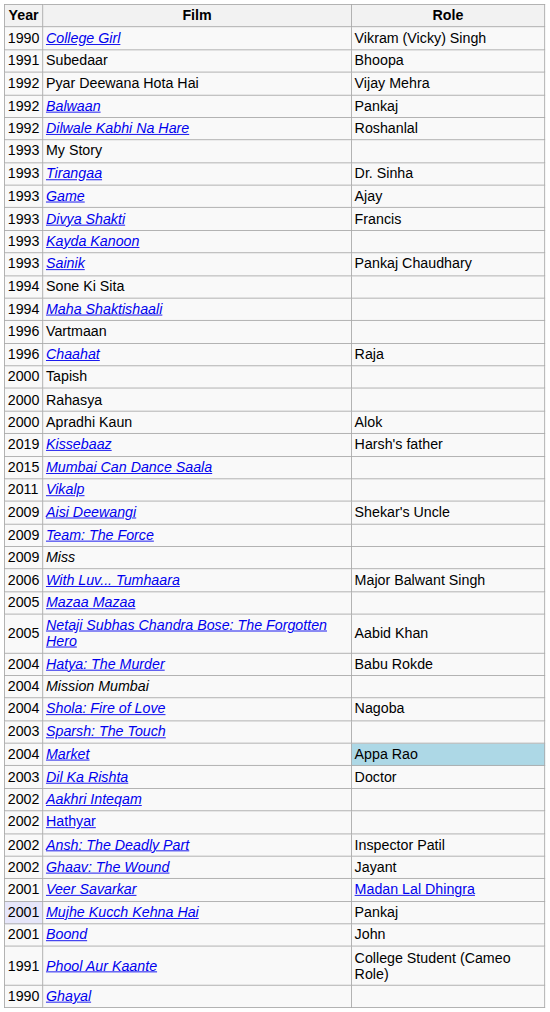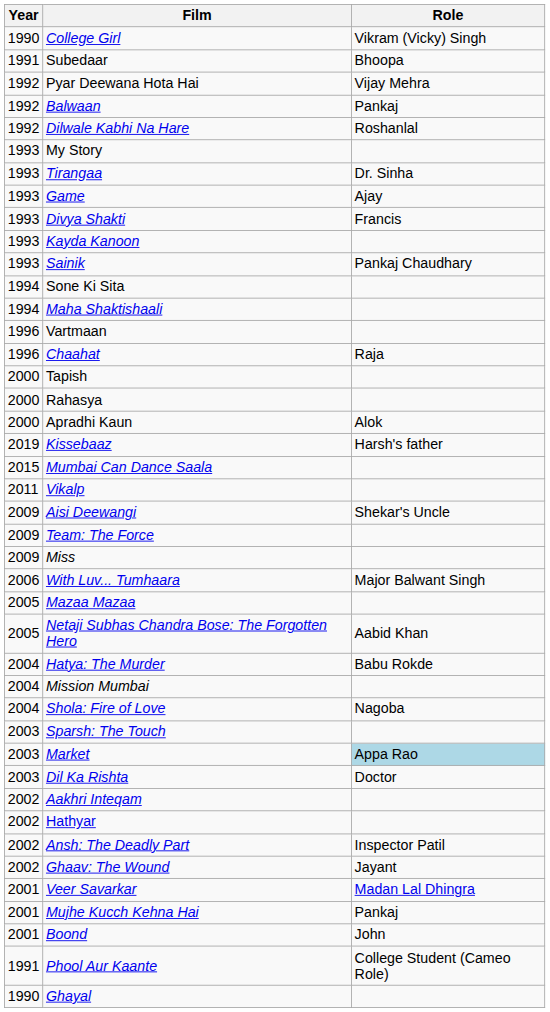 <table class="wikitable sortable">
 <tr>
 <th>Year</th>
 <th>Film</th>
 <th>Role</th>
 </tr>
 <tr>
 <td>1990</td>
 <td><em><a href='#'>College Girl</a></em></td>
 <td>Vikram (Vicky) Singh</td>
 </tr>
 <tr>
 <td>1991</td>
 <td>Subedaar</td>
 <td>Bhoopa</td>
 </tr>
 <tr>
 <td>1992</td>
 <td>Pyar Deewana Hota Hai</td>
 <td>Vijay Mehra</td>
 </tr>
 <tr>
 <td>1992</td>
 <td><em><a href='#'>Balwaan</a></em></td>
 <td>Pankaj</td>
 </tr>
 <tr>
 <td>1992</td>
 <td><em><a href='#'>Dilwale Kabhi Na Hare</a></em></td>
 <td>Roshanlal</td>
 </tr>
 <tr>
 <td>1993</td>
 <td>My Story</td>
 <td></td>
 </tr>
 <tr>
 <td>1993</td>
 <td><em><a href='#'>Tirangaa</a></em></td>
 <td>Dr. Sinha</td>
 </tr>
 <tr>
 <td>1993</td>
 <td><em><a href='#'>Game</a></em></td>
 <td>Ajay</td>
 </tr>
 <tr>
 <td>1993</td>
 <td><em><a href='#'>Divya Shakti</a></em></td>
 <td>Francis</td>
 </tr>
 <tr>
 <td>1993</td>
 <td><em><a href='#'>Kayda Kanoon</a></em></td>
 <td></td>
 </tr>
 <tr>
 <td>1993</td>
 <td><em><a href='#'>Sainik</a></em></td>
 <td>Pankaj Chaudhary</td>
 </tr>
 <tr>
 <td>1994</td>
 <td>Sone Ki Sita</td>
 <td></td>
 </tr>
 <tr>
 <td>1994</td>
 <td><em><a href='#'>Maha Shaktishaali</a></em></td>
 <td></td>
 </tr>
 <tr>
 <td>1996</td>
 <td>Vartmaan</td>
 <td></td>
 </tr>
 <tr>
 <td>1996</td>
 <td><em><a href='#'>Chaahat</a></em></td>
 <td>Raja</td>
 </tr>
 <tr>
 <td>2000</td>
 <td>Tapish</td>
 <td></td>
 </tr>
 <tr>
 <td>2000</td>
 <td>Rahasya</td>
 <td></td>
 </tr>
 <tr>
 <td>2000</td>
 <td>Apradhi Kaun</td>
 <td>Alok</td>
 </tr>
 <tr>
 <td>2019</td>
 <td><em><a href='#'>Kissebaaz</a></em></td>
 <td>Harsh's father</td>
 </tr>
 <tr>
 <td>2015</td>
 <td><em><a href='#'>Mumbai Can Dance Saala</a></em></td>
 <td></td>
 </tr>
 <tr>
 <td>2011</td>
 <td><em><a href='#'>Vikalp</a></em></td>
 <td></td>
 </tr>
 <tr>
 <td>2009</td>
 <td><em><a href='#'>Aisi Deewangi</a></em></td>
 <td>Shekar's Uncle</td>
 </tr>
 <tr>
 <td>2009</td>
 <td><em><a href='#'>Team: The Force</a></em></td>
 <td></td>
 </tr>
 <tr>
 <td>2009</td>
 <td><em>Miss</em></td>
 <td></td>
 </tr>
 <tr>
 <td>2006</td>
 <td><em><a href='#'>With Luv... Tumhaara</a></em></td>
 <td>Major Balwant Singh</td>
 </tr>
 <tr>
 <td>2005</td>
 <td><em><a href='#'>Mazaa Mazaa</a></em></td>
 <td></td>
 </tr>
 <tr>
 <td>2005</td>
 <td><em><a href='#'>Netaji Subhas Chandra Bose: The Forgotten Hero</a></em></td>
 <td>Aabid Khan</td>
 </tr>
 <tr>
 <td>2004</td>
 <td><em><a href='#'>Hatya: The Murder</a></em></td>
 <td>Babu Rokde</td>
 </tr>
 <tr>
 <td>2004</td>
 <td><em>Mission Mumbai</em></td>
 <td></td>
 </tr>
 <tr>
 <td>2004</td>
 <td><em><a href='#'>Shola: Fire of Love</a></em></td>
 <td>Nagoba</td>
 </tr>
 <tr>
 <td>2003</td>
 <td><em><a href='#'>Sparsh: The Touch</a></em></td>
 <td></td>
 </tr>
 <tr>
-<td>2004</td>
+<td>2003</td>
 <td><em><a href='#'>Market</a></em></td>
 <td style="background: lightblue;">Appa Rao</td>
 </tr>
 <tr>
 <td>2003</td>
 <td><em><a href='#'>Dil Ka Rishta</a></em></td>
 <td>Doctor</td>
 </tr>
 <tr>
 <td>2002</td>
 <td><em><a href='#'>Aakhri Inteqam</a></em></td>
 <td></td>
 </tr>
 <tr>
 <td>2002</td>
 <td><em><a href='#'></em>Hathyar<em></a></em></td>
 <td></td>
 </tr>
 <tr>
 <td>2002</td>
 <td><em><a href='#'>Ansh: The Deadly Part</a></em></td>
 <td>Inspector Patil</td>
 </tr>
 <tr>
 <td>2002</td>
 <td><em><a href='#'>Ghaav: The Wound</a></em></td>
 <td>Jayant</td>
 </tr>
 <tr>
 <td>2001</td>
 <td><em><a href='#'>Veer Savarkar</a></em></td>
 <td><a href='#'>Madan Lal Dhingra</a></td>
 </tr>
 <tr>
-<td style="background: lavender;">2001</td>
+<td>2001</td>
 <td><em><a href='#'>Mujhe Kucch Kehna Hai</a></em></td>
 <td>Pankaj</td>
 </tr>
 <tr>
 <td>2001</td>
 <td><em><a href='#'>Boond</a></em></td>
 <td>John</td>
 </tr>
 <tr>
 <td>1991</td>
 <td><em><a href='#'>Phool Aur Kaante</a></em></td>
 <td>College Student (Cameo Role)</td>
 </tr>
 <tr>
 <td>1990</td>
 <td><em><a href='#'>Ghayal</a></em></td>
 <td></td>
 </tr>
 </table>
